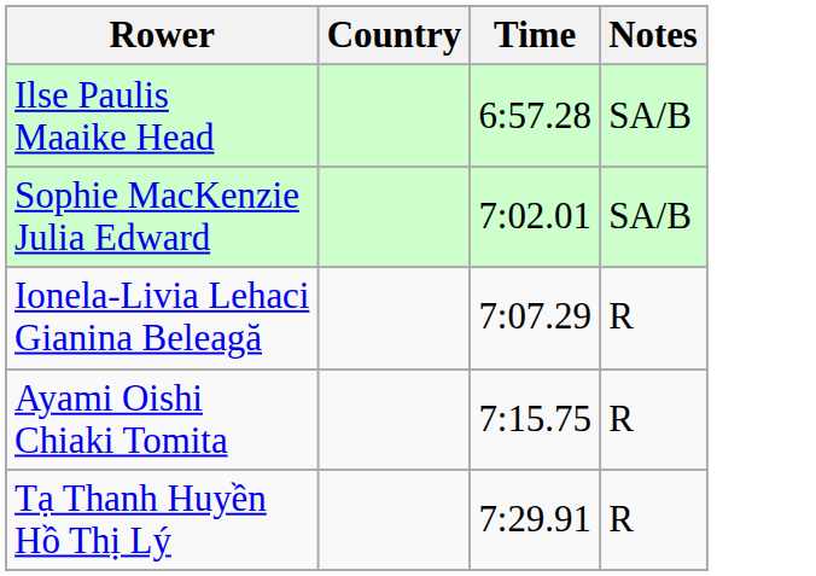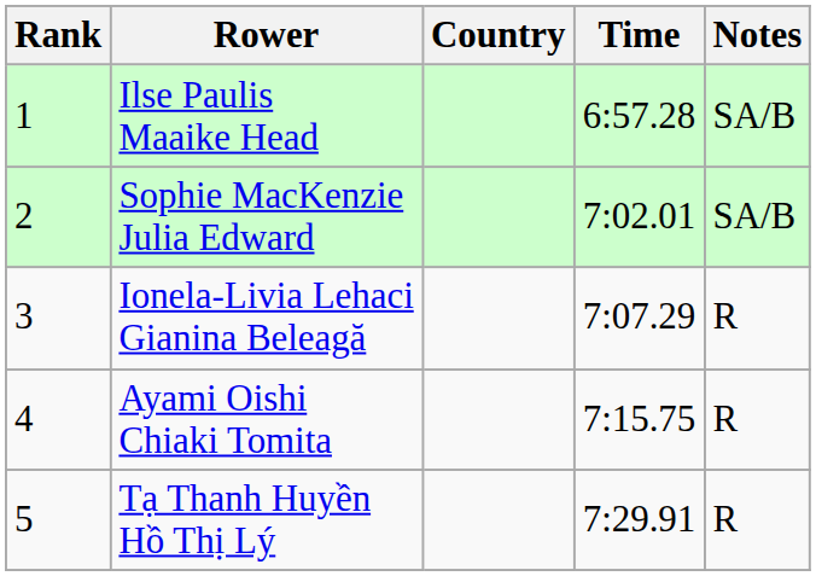 <table class="wikitable">
 <tr>
+<th>Rank</th>
 <th>Rower</th>
 <th>Country</th>
 <th>Time</th>
 <th>Notes</th>
 </tr>
 <tr bgcolor=ccffcc>
+<td>1</td>
 <td><a href='#'>Ilse Paulis</a><br><a href='#'>Maaike Head</a></td>
 <td></td>
 <td>6:57.28</td>
 <td>SA/B</td>
 </tr>
 <tr bgcolor=ccffcc>
+<td>2</td>
 <td><a href='#'>Sophie MacKenzie</a><br><a href='#'>Julia Edward</a></td>
 <td></td>
 <td>7:02.01</td>
 <td>SA/B</td>
 </tr>
 <tr>
+<td>3</td>
 <td><a href='#'>Ionela-Livia Lehaci</a><br><a href='#'>Gianina Beleagă</a></td>
 <td></td>
 <td>7:07.29</td>
 <td>R</td>
 </tr>
 <tr>
+<td>4</td>
 <td><a href='#'>Ayami Oishi</a><br><a href='#'>Chiaki Tomita</a></td>
 <td></td>
 <td>7:15.75</td>
 <td>R</td>
 </tr>
 <tr>
+<td>5</td>
 <td><a href='#'>Tạ Thanh Huyền</a><br><a href='#'>Hồ Thị Lý</a></td>
 <td></td>
 <td>7:29.91</td>
 <td>R</td>
 </tr>
 </table>
